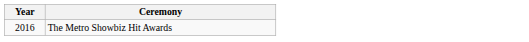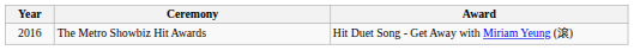 <table class="wikitable">
 <tr>
 <th width=60>Year</th>
 <th width="370">Ceremony</th>
+<th width="400">Award</th>
 </tr>
 <tr>
 <td align="center">2016</td>
 <td>The Metro Showbiz Hit Awards</td>
+<td>Hit Duet Song - Get Away with <a href='#'>Miriam Yeung</a> (滾)</td>
 </tr>
 </table>
